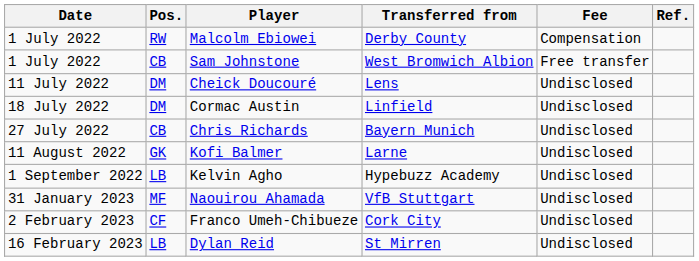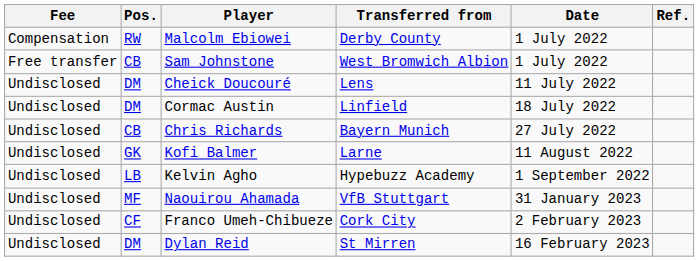 <table class="wikitable plainrowheaders sortable">
 <tr>
-<th>Date</th>
+<th>Fee</th>
 <th>Pos.</th>
 <th>Player</th>
 <th>Transferred from</th>
-<th>Fee</th>
+<th>Date</th>
 <th>Ref.</th>
 </tr>
 <tr>
-<td>1 July 2022</td>
+<td>Compensation</td>
 <td><a href='#'>RW</a></td>
 <td> <a href='#'>Malcolm Ebiowei</a></td>
 <td><a href='#'>Derby County</a></td>
-<td>Compensation</td>
+<td>1 July 2022</td>
 <td></td>
 </tr>
 <tr>
-<td>1 July 2022</td>
+<td>Free transfer</td>
 <td><a href='#'>CB</a></td>
 <td> <a href='#'>Sam Johnstone</a></td>
 <td><a href='#'>West Bromwich Albion</a></td>
-<td>Free transfer</td>
+<td>1 July 2022</td>
 <td></td>
 </tr>
 <tr>
-<td>11 July 2022</td>
+<td>Undisclosed</td>
 <td><a href='#'>DM</a></td>
 <td> <a href='#'>Cheick Doucouré</a></td>
 <td> <a href='#'>Lens</a></td>
-<td>Undisclosed</td>
+<td>11 July 2022</td>
 <td></td>
 </tr>
 <tr>
-<td>18 July 2022</td>
+<td>Undisclosed</td>
 <td><a href='#'>DM</a></td>
 <td> Cormac Austin</td>
 <td> <a href='#'>Linfield</a></td>
-<td>Undisclosed</td>
+<td>18 July 2022</td>
 <td></td>
 </tr>
 <tr>
-<td>27 July 2022</td>
+<td>Undisclosed</td>
 <td><a href='#'>CB</a></td>
 <td> <a href='#'>Chris Richards</a></td>
 <td>  <a href='#'>Bayern Munich</a></td>
-<td>Undisclosed</td>
+<td>27 July 2022</td>
 <td></td>
 </tr>
 <tr>
-<td>11 August 2022</td>
+<td>Undisclosed</td>
 <td><a href='#'>GK</a></td>
 <td> <a href='#'>Kofi Balmer</a></td>
 <td> <a href='#'>Larne</a></td>
-<td>Undisclosed</td>
+<td>11 August 2022</td>
 <td></td>
 </tr>
 <tr>
-<td>1 September 2022</td>
+<td>Undisclosed</td>
 <td><a href='#'>LB</a></td>
 <td> Kelvin Agho</td>
 <td> Hypebuzz Academy</td>
-<td>Undisclosed</td>
+<td>1 September 2022</td>
 <td></td>
 </tr>
 <tr>
-<td>31 January 2023</td>
+<td>Undisclosed</td>
 <td><a href='#'>MF</a></td>
 <td> <a href='#'>Naouirou Ahamada</a></td>
 <td> <a href='#'>VfB Stuttgart</a></td>
-<td>Undisclosed</td>
+<td>31 January 2023</td>
 <td></td>
 </tr>
 <tr>
-<td>2 February 2023</td>
+<td>Undisclosed</td>
 <td><a href='#'>CF</a></td>
 <td> Franco Umeh-Chibueze</td>
 <td> <a href='#'>Cork City</a></td>
-<td>Undisclosed</td>
+<td>2 February 2023</td>
 <td></td>
 </tr>
 <tr>
-<td>16 February 2023</td>
-<td><a href='#'>LB</a></td>
+<td>Undisclosed</td>
+<td><a href='#'>DM</a></td>
 <td> <a href='#'>Dylan Reid</a></td>
 <td> <a href='#'>St Mirren</a></td>
-<td>Undisclosed</td>
+<td>16 February 2023</td>
 <td></td>
 </tr>
 </table>
